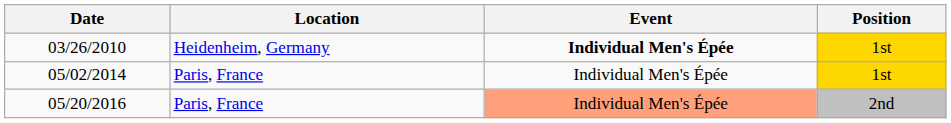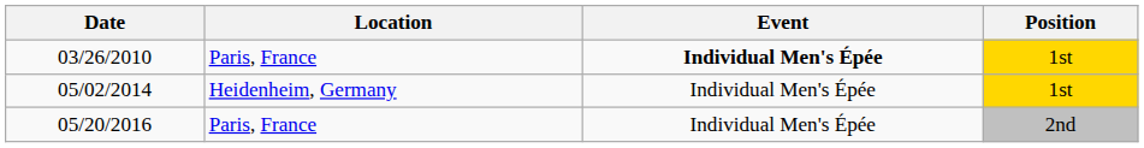 <table class="wikitable" width="50%" style="font-size:90%; text-align:center;">
 <tr>
 <th>Date</th>
 <th>Location</th>
 <th>Event</th>
 <th>Position</th>
 </tr>
 <tr>
 <td>03/26/2010</td>
-<td rowspan="1" align="left"> <a href='#'>Heidenheim</a>, <a href='#'>Germany</a></td>
+<td rowspan="1" align="left"> <a href='#'>Paris</a>, <a href='#'>France</a></td>
 <td><strong>Individual Men's Épée</strong></td>
 <td bgcolor="gold">1st</td>
 </tr>
 <tr>
 <td>05/02/2014</td>
-<td rowspan="1" align="left"> <a href='#'>Paris</a>, <a href='#'>France</a></td>
+<td rowspan="1" align="left"> <a href='#'>Heidenheim</a>, <a href='#'>Germany</a></td>
 <td>Individual Men's Épée</td>
 <td bgcolor="gold">1st</td>
 </tr>
 <tr>
 <td>05/20/2016</td>
 <td rowspan="1" align="left"> <a href='#'>Paris</a>, <a href='#'>France</a></td>
-<td style="background: lightsalmon;">Individual Men's Épée</td>
+<td>Individual Men's Épée</td>
 <td bgcolor="silver">2nd</td>
 </tr>
 </table>
